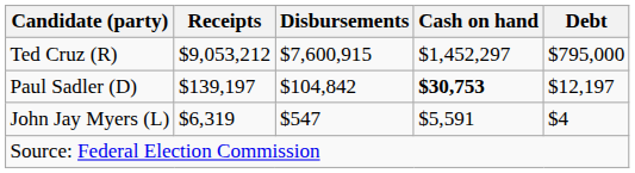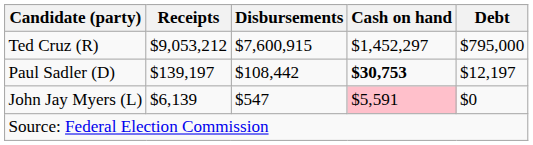 <table class="wikitable sortable">
 <tr>
 <th>Candidate (party)</th>
 <th>Receipts</th>
 <th>Disbursements</th>
 <th>Cash on hand</th>
 <th>Debt</th>
 </tr>
 <tr>
 <td>Ted Cruz (R)</td>
 <td>$9,053,212</td>
 <td>$7,600,915</td>
 <td>$1,452,297</td>
 <td>$795,000</td>
 </tr>
 <tr>
 <td>Paul Sadler (D)</td>
 <td>$139,197</td>
-<td>$104,842</td>
+<td>$108,442</td>
 <td><strong>$30,753</strong></td>
 <td>$12,197</td>
 </tr>
 <tr>
 <td>John Jay Myers (L)</td>
-<td>$6,319</td>
+<td>$6,139</td>
 <td>$547</td>
-<td>$5,591</td>
-<td>$4</td>
+<td style="background: pink;">$5,591</td>
+<td>$0</td>
 </tr>
 <tr>
 <td colspan=5>Source: <a href='#'>Federal Election Commission</a></td>
 </tr>
 </table>
